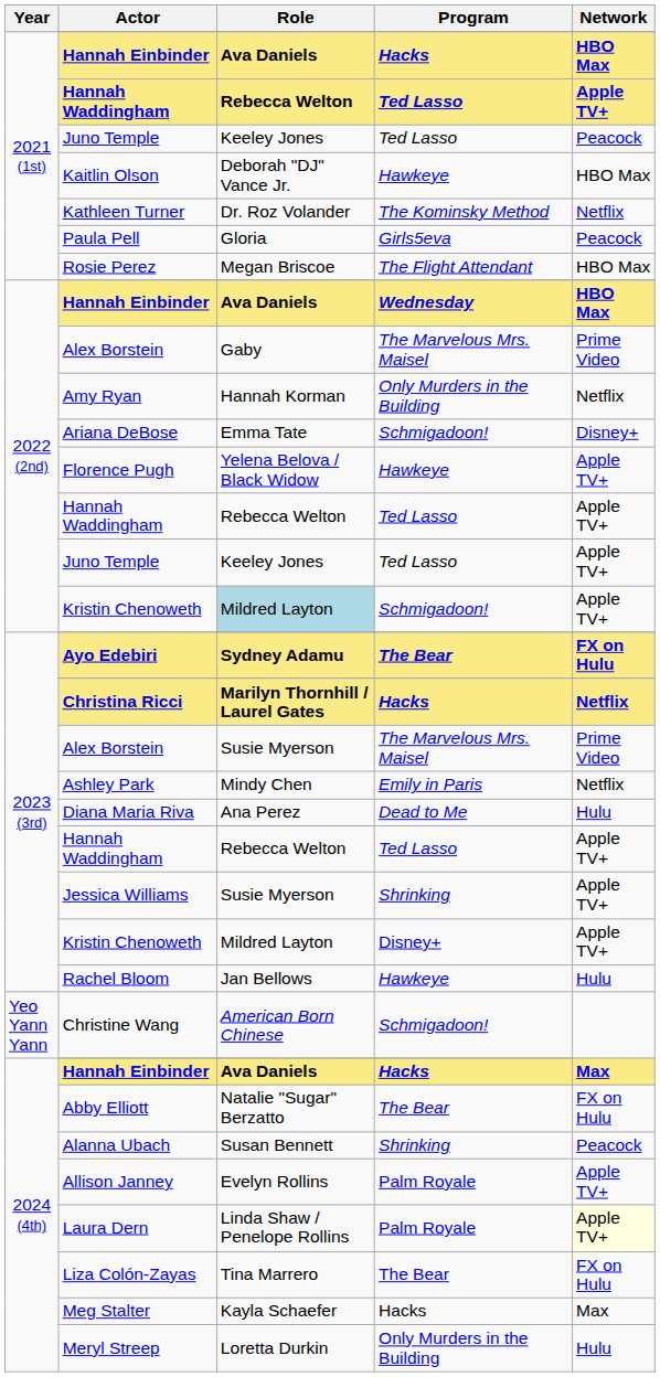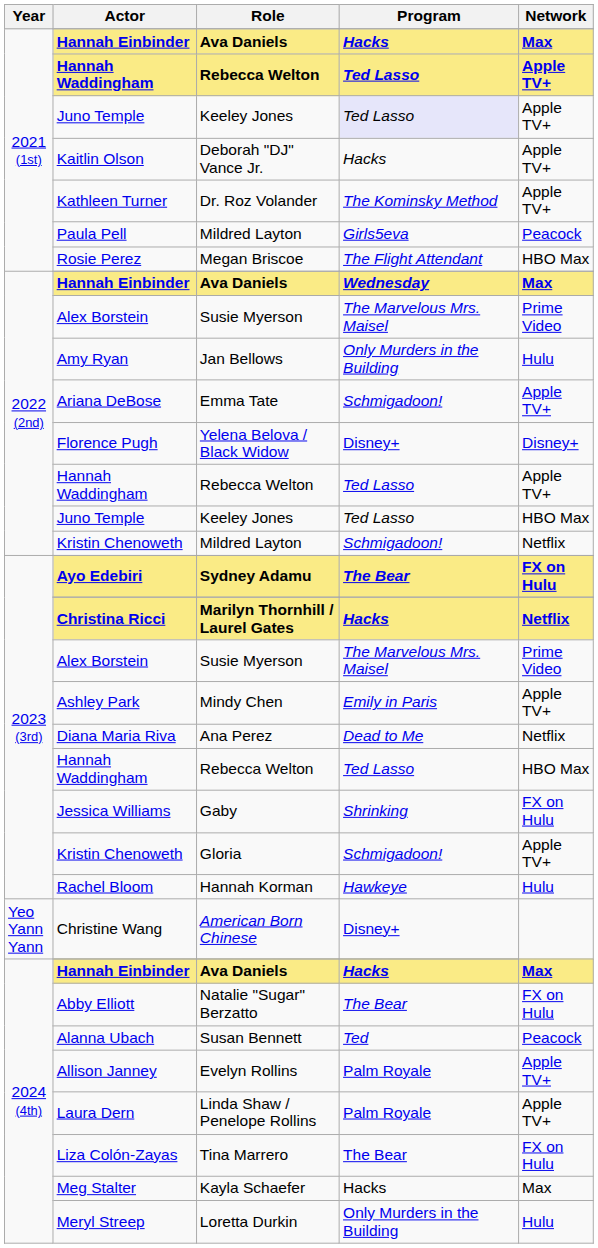 <table class="wikitable">
 <tr bgcolor="#bebebe">
 <th width="5%">Year</th>
 <th width="20%">Actor</th>
 <th width="20%">Role</th>
 <th width="25%">Program</th>
 <th width="5%">Network</th>
 </tr>
 <tr>
 <td rowspan="8" style="text-align:center"><a href='#'>2021</a><br><small><a href='#'>(1st)</a></small><br></td>
 </tr>
 <tr style="background:#FAEB86">
 <td><strong><a href='#'>Hannah Einbinder</a></strong></td>
 <td><strong>Ava Daniels</strong></td>
 <td><strong><em><a href='#'>Hacks</a></em></strong></td>
-<td><strong><a href='#'>HBO Max</a></strong></td>
+<td><strong><a href='#'>Max</a></strong></td>
 </tr>
 <tr style="background:#FAEB86">
 <td><strong><a href='#'>Hannah Waddingham</a></strong></td>
 <td><strong>Rebecca Welton</strong></td>
 <td><strong><em><a href='#'>Ted Lasso</a></em></strong></td>
 <td><strong><a href='#'>Apple TV+</a></strong></td>
 </tr>
 <tr>
 <td><a href='#'>Juno Temple</a></td>
 <td>Keeley Jones</td>
-<td><em>Ted Lasso</em></td>
-<td><a href='#'>Peacock</a><em></td>
+<td style="background: lavender;"><em>Ted Lasso</em></td>
+<td>Apple TV+</td>
 </tr>
 <tr>
 <td><a href='#'>Kaitlin Olson</a></td>
 <td>Deborah "DJ" Vance Jr.</td>
-<td><em><a href='#'>Hawkeye</a></em></td>
-<td>HBO Max</td>
+<td><em>Hacks</em></td>
+<td>Apple TV+</td>
 </tr>
 <tr>
 <td><a href='#'>Kathleen Turner</a></td>
 <td>Dr. Roz Volander</td>
 <td><em><a href='#'>The Kominsky Method</a></em></td>
-<td><a href='#'>Netflix</a></td>
+<td>Apple TV+</td>
 </tr>
 <tr>
 <td><a href='#'>Paula Pell</a></td>
-<td>Gloria</td>
+<td>Mildred Layton</td>
 <td><em><a href='#'>Girls5eva</a></em></td>
 <td><a href='#'>Peacock</a></td>
 </tr>
 <tr>
 <td><a href='#'>Rosie Perez</a></td>
 <td>Megan Briscoe</td>
 <td><em><a href='#'>The Flight Attendant</a></em></td>
 <td>HBO Max</td>
 </tr>
 <tr>
 <td rowspan="9" style="text-align:center"><a href='#'>2022</a><br><small><a href='#'>(2nd)</a></small><br></td>
 </tr>
 <tr style="background:#FAEB86;">
 <td><strong><a href='#'>Hannah Einbinder</a></strong></td>
 <td><strong>Ava Daniels</strong></td>
 <td><strong><em><a href='#'>Wednesday</a></em></strong></td>
-<td><strong><a href='#'>HBO Max</a></strong></td>
+<td><strong><a href='#'>Max</a></strong></td>
 </tr>
 <tr>
 <td><a href='#'>Alex Borstein</a></td>
-<td>Gaby</td>
+<td>Susie Myerson</td>
 <td><em><a href='#'>The Marvelous Mrs. Maisel</a></em></td>
 <td><a href='#'>Prime Video</a></td>
 </tr>
 <tr>
 <td><a href='#'>Amy Ryan</a></td>
-<td>Hannah Korman</td>
+<td>Jan Bellows</td>
 <td><em><a href='#'>Only Murders in the Building</a></em></td>
-<td>Netflix</td>
+<td><a href='#'>Hulu</a></td>
 </tr>
 <tr>
 <td><a href='#'>Ariana DeBose</a></td>
 <td>Emma Tate</td>
 <td><em><a href='#'>Schmigadoon!</a></em></td>
-<td><a href='#'>Disney+</a></td>
+<td><a href='#'>Apple TV+</a></td>
 </tr>
 <tr>
 <td><a href='#'>Florence Pugh</a></td>
 <td><a href='#'>Yelena Belova / Black Widow</a></td>
-<td><em><a href='#'>Hawkeye</a></em></td>
-<td><a href='#'>Apple TV+</a></td>
+<td><a href='#'>Disney+</a></td>
+<td><a href='#'>Disney+</a></td>
 </tr>
 <tr>
 <td><a href='#'>Hannah Waddingham</a></td>
 <td>Rebecca Welton</td>
 <td><em><a href='#'>Ted Lasso</a></em></td>
 <td>Apple TV+</td>
 </tr>
 <tr>
 <td><a href='#'>Juno Temple</a></td>
 <td>Keeley Jones</td>
 <td><em>Ted Lasso</em></td>
-<td>Apple TV+</td>
+<td>HBO Max</td>
 </tr>
 <tr>
 <td><a href='#'>Kristin Chenoweth</a></td>
-<td style="background: lightblue;">Mildred Layton</td>
+<td>Mildred Layton</td>
 <td><em><a href='#'>Schmigadoon!</a></em></td>
-<td>Apple TV+</td>
+<td>Netflix</td>
 </tr>
 <tr>
 <td rowspan="11" style="text-align:center"><a href='#'>2023</a><br><small><a href='#'>(3rd)</a></small><br></td>
 </tr>
 <tr style="background:#FAEB86;">
 <td><strong><a href='#'>Ayo Edebiri</a></strong></td>
 <td><strong>Sydney Adamu</strong></td>
 <td><strong><em><a href='#'>The Bear</a></em></strong></td>
 <td><strong><a href='#'>FX on Hulu</a></strong></td>
 </tr>
 <tr>
 </tr>
 <tr style="background:#FAEB86;">
 <td><strong><a href='#'>Christina Ricci</a></strong></td>
 <td><strong>Marilyn Thornhill / Laurel Gates</strong></td>
 <td><strong><em><a href='#'>Hacks</a></em></strong></td>
 <td><strong><a href='#'>Netflix</a></strong></td>
 </tr>
 <tr>
 <td><a href='#'>Alex Borstein</a></td>
 <td>Susie Myerson</td>
 <td><em><a href='#'>The Marvelous Mrs. Maisel</a></em></td>
 <td><a href='#'>Prime Video</a></td>
 </tr>
 <tr>
 <td><a href='#'>Ashley Park</a></td>
 <td>Mindy Chen</td>
 <td><em><a href='#'>Emily in Paris</a></em></td>
-<td>Netflix</td>
+<td>Apple TV+</td>
 </tr>
 <tr>
 <td><a href='#'>Diana Maria Riva</a></td>
 <td>Ana Perez</td>
 <td><em><a href='#'>Dead to Me</a></em></td>
-<td><a href='#'>Hulu</a></td>
+<td>Netflix</td>
 </tr>
 <tr>
 <td><a href='#'>Hannah Waddingham</a></td>
 <td>Rebecca Welton</td>
 <td><em><a href='#'>Ted Lasso</a></em></td>
-<td>Apple TV+</td>
+<td>HBO Max</td>
 </tr>
 <tr>
 <td><a href='#'>Jessica Williams</a></td>
-<td>Susie Myerson</td>
+<td>Gaby</td>
 <td><em><a href='#'>Shrinking</a></em></td>
-<td>Apple TV+</td>
+<td><a href='#'>FX on Hulu</a></td>
 </tr>
 <tr>
 <td><a href='#'>Kristin Chenoweth</a></td>
-<td>Mildred Layton</td>
-<td><a href='#'>Disney+</a></td>
+<td>Gloria</td>
+<td><em><a href='#'>Schmigadoon!</a></em></td>
 <td>Apple TV+</td>
 </tr>
 <tr>
 <td><a href='#'>Rachel Bloom</a></td>
-<td>Jan Bellows</td>
+<td>Hannah Korman</td>
 <td><em><a href='#'>Hawkeye</a></em></td>
 <td><a href='#'>Hulu</a></td>
 </tr>
 <tr>
 <td><a href='#'>Yeo Yann Yann</a></td>
 <td>Christine Wang</td>
 <td><em><a href='#'>American Born Chinese</a></em></td>
-<td><em><a href='#'>Schmigadoon!</a></em></td>
+<td><a href='#'>Disney+</a></td>
 </tr>
 <tr>
 <td rowspan="9" style="text-align:center"><a href='#'>2024</a><br><small><a href='#'>(4th)</a></small><br></td>
 </tr>
 <tr style="background:#FAEB86;">
 <td><strong><a href='#'>Hannah Einbinder</a></strong></td>
 <td><strong>Ava Daniels</strong></td>
 <td><strong><em><a href='#'>Hacks</a></em></strong></td>
 <td><strong><a href='#'>Max</a></strong></td>
 </tr>
 <tr>
 <td><a href='#'>Abby Elliott</a></td>
 <td>Natalie "Sugar" Berzatto</td>
 <td><em><a href='#'>The Bear</a></em></td>
 <td><a href='#'>FX on Hulu</a></td>
 </tr>
 <tr>
 <td><a href='#'>Alanna Ubach</a></td>
 <td>Susan Bennett</td>
-<td><em><a href='#'>Shrinking</a></em></td>
+<td><em><a href='#'>Ted</a></em></td>
 <td><a href='#'>Peacock</a><em></td>
 </tr>
 <tr>
 <td><a href='#'>Allison Janney</a></td>
 <td>Evelyn Rollins</td>
 <td></em><a href='#'>Palm Royale</a><em></td>
 <td><a href='#'>Apple TV+</a></td>
 </tr>
 <tr>
 <td><a href='#'>Laura Dern</a></td>
 <td>Linda Shaw / Penelope Rollins</td>
 <td></em><a href='#'>Palm Royale</a><em></td>
-<td style="background: lightyellow;">Apple TV+</td>
+<td>Apple TV+</td>
 </tr>
 <tr>
 <td><a href='#'>Liza Colón-Zayas</a></td>
 <td>Tina Marrero</td>
 <td></em><a href='#'>The Bear</a><em></td>
 <td><a href='#'>FX on Hulu</a></td>
 </tr>
 <tr>
 <td><a href='#'>Meg Stalter</a></td>
 <td>Kayla Schaefer</td>
 <td></em>Hacks<em></td>
 <td>Max</td>
 </tr>
 <tr>
 <td><a href='#'>Meryl Streep</a></td>
 <td>Loretta Durkin</td>
 <td></em><a href='#'>Only Murders in the Building</a><em></td>
 <td><a href='#'>Hulu</a></td>
 </tr>
 </table>
